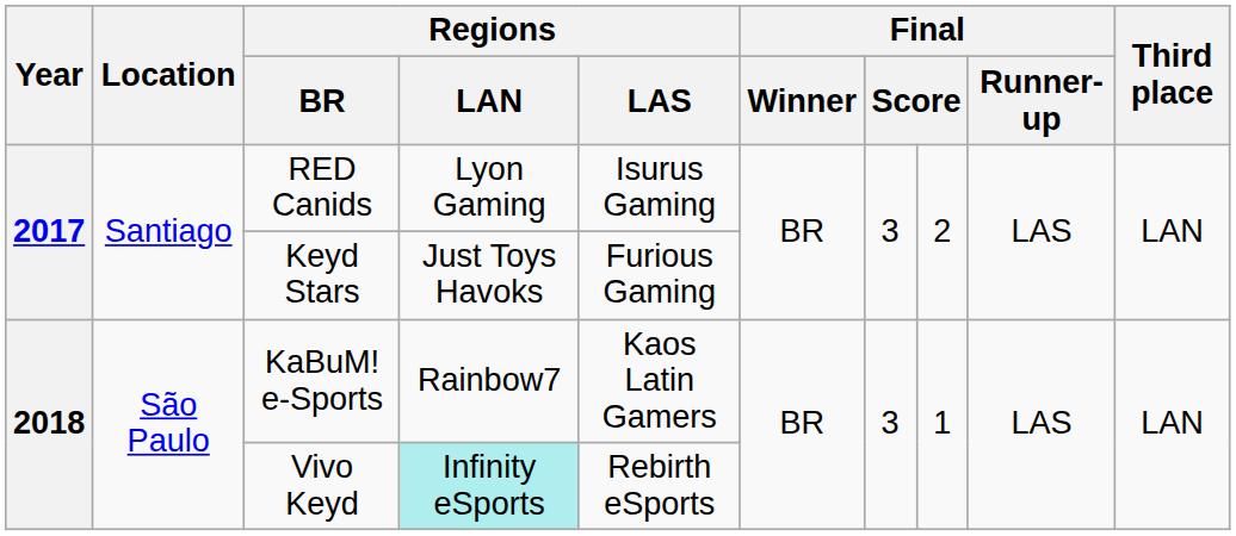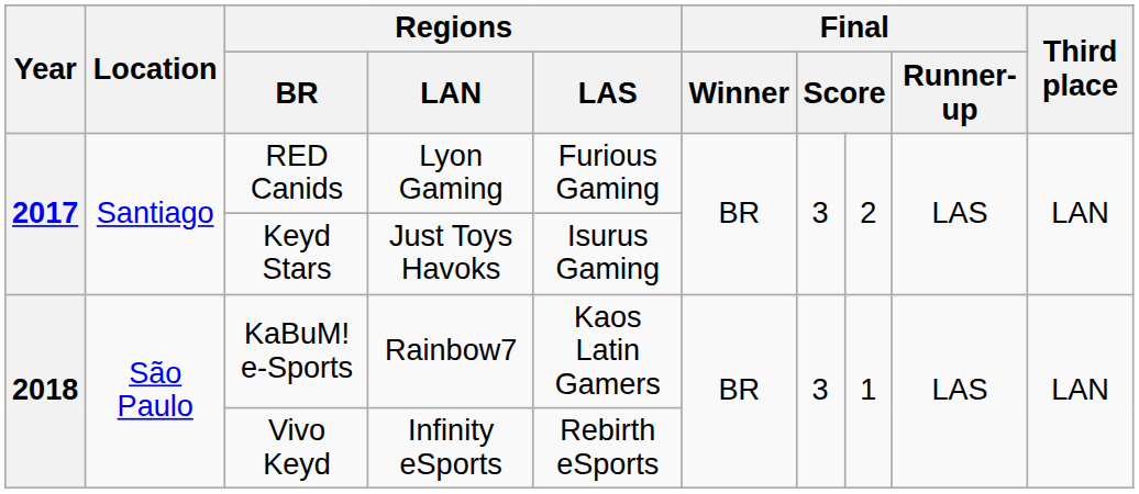 <table class="wikitable" style="text-align: center">
 <tr>
 <th rowspan="2">Year</th>
 <th rowspan="2">Location</th>
 <th colspan="3">Regions</th>
 <th colspan="4">Final</th>
 <th rowspan="2">Third place</th>
 </tr>
 <tr>
 <th>BR</th>
 <th>LAN</th>
 <th>LAS</th>
 <th>Winner</th>
 <th colspan="2">Score</th>
 <th>Runner-up</th>
 </tr>
 <tr>
 <th rowspan="2"><a href='#'>2017</a></th>
 <td rowspan="2"> <a href='#'>Santiago</a></td>
 <td>RED Canids</td>
 <td>Lyon Gaming</td>
-<td>Isurus Gaming</td>
+<td>Furious Gaming</td>
 <td rowspan="2">BR</td>
 <td rowspan="2" style="text-align: center">3</td>
 <td rowspan="2" style="text-align: center">2</td>
 <td rowspan="2">LAS</td>
 <td rowspan="2">LAN</td>
 </tr>
 <tr>
 <td>Keyd Stars</td>
 <td>Just Toys Havoks</td>
-<td>Furious Gaming</td>
+<td>Isurus Gaming</td>
 </tr>
 <tr>
 <th rowspan="2">2018</th>
 <td rowspan="2"> <a href='#'>São Paulo</a></td>
 <td>KaBuM! e-Sports</td>
 <td>Rainbow7</td>
 <td>Kaos Latin Gamers</td>
 <td rowspan="2">BR</td>
 <td rowspan="2" style="text-align: center">3</td>
 <td rowspan="2" style="text-align: center">1</td>
 <td rowspan="2">LAS</td>
 <td rowspan="2">LAN</td>
 </tr>
 <tr>
 <td>Vivo Keyd</td>
-<td style="background: paleturquoise;">Infinity eSports</td>
+<td>Infinity eSports</td>
 <td>Rebirth eSports</td>
 </tr>
 </table>
